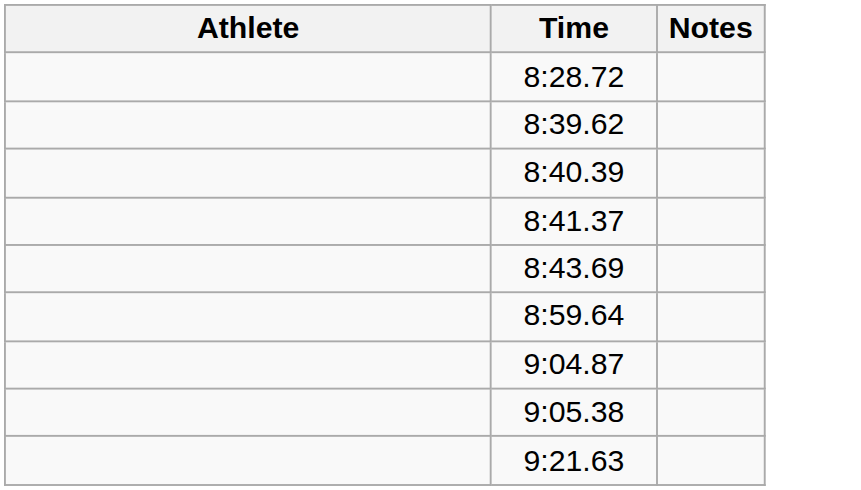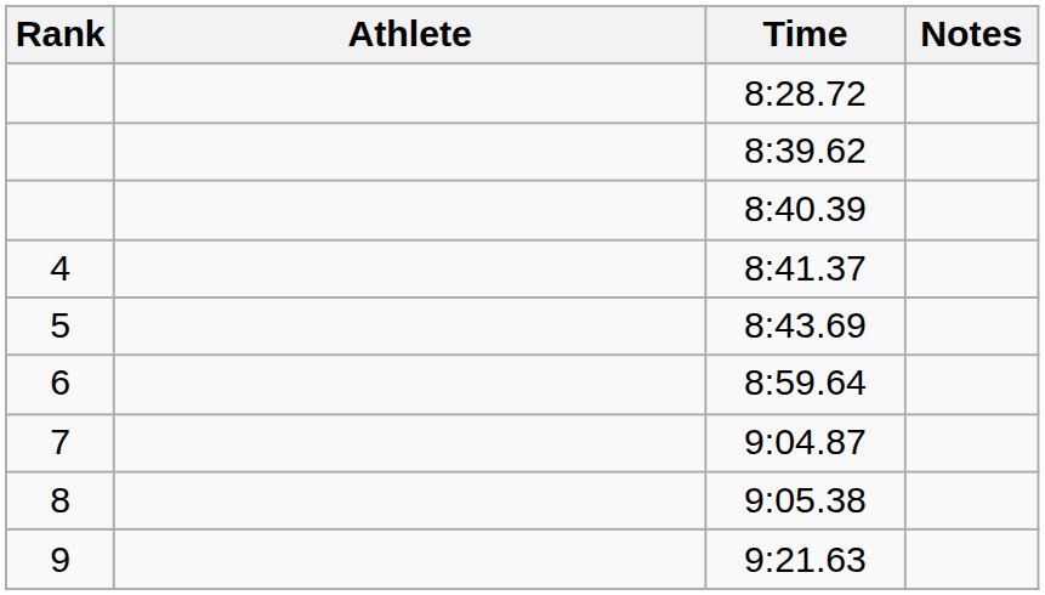 <table class="wikitable" style="text-align:center">
 <tr>
+<th width=40>Rank</th>
 <th width=250>Athlete</th>
 <th width=80>Time</th>
 <th width=50>Notes</th>
 </tr>
 <tr>
+<td></td>
 <td align=left></td>
 <td>8:28.72</td>
 <td></td>
 </tr>
 <tr>
+<td></td>
 <td align=left></td>
 <td>8:39.62</td>
 <td></td>
 </tr>
 <tr>
+<td></td>
 <td align=left></td>
 <td>8:40.39</td>
 <td></td>
 </tr>
 <tr>
+<td>4</td>
 <td align=left></td>
 <td>8:41.37</td>
 <td></td>
 </tr>
 <tr>
+<td>5</td>
 <td align=left></td>
 <td>8:43.69</td>
 <td></td>
 </tr>
 <tr>
+<td>6</td>
 <td align=left></td>
 <td>8:59.64</td>
 <td></td>
 </tr>
 <tr>
+<td>7</td>
 <td align=left></td>
 <td>9:04.87</td>
 <td></td>
 </tr>
 <tr>
+<td>8</td>
 <td align=left></td>
 <td>9:05.38</td>
 <td></td>
 </tr>
 <tr>
+<td>9</td>
 <td align=left></td>
 <td>9:21.63</td>
 <td></td>
 </tr>
 </table>
